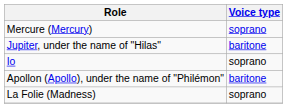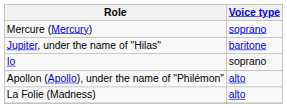 <table class="wikitable">
 <tr>
 <th>Role</th>
 <th><a href='#'>Voice type</a></th>
 </tr>
 <tr>
 <td>Mercure (<a href='#'>Mercury</a>)</td>
 <td><a href='#'>soprano</a></td>
 </tr>
 <tr>
 <td><a href='#'>Jupiter</a>, under the name of "Hilas"</td>
 <td><a href='#'>baritone</a></td>
 </tr>
 <tr>
 <td><a href='#'>Io</a></td>
 <td>soprano</td>
 </tr>
 <tr>
 <td>Apollon (<a href='#'>Apollo</a>), under the name of "Philémon"</td>
-<td><a href='#'>baritone</a></td>
+<td><a href='#'>alto</a></td>
 </tr>
 <tr>
 <td>La Folie (Madness)</td>
-<td>soprano</td>
+<td><a href='#'>alto</a></td>
 </tr>
 <tr>
 </tr>
 </table>
